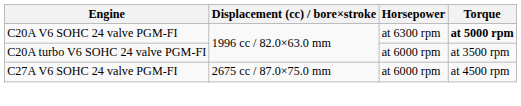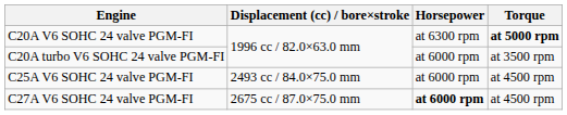 <table class="wikitable">
 <tr>
 <th>Engine</th>
 <th>Displacement (cc) / bore×stroke</th>
 <th>Horsepower</th>
 <th>Torque</th>
 </tr>
 <tr>
 <td>C20A V6 SOHC 24 valve PGM-FI</td>
 <td rowspan="2">1996 cc / 82.0×63.0 mm</td>
 <td> at 6300 rpm</td>
 <td><strong> at 5000 rpm</strong></td>
 </tr>
 <tr>
 <td>C20A turbo V6 SOHC 24 valve PGM-FI</td>
 <td> at 6000 rpm</td>
 <td> at 3500 rpm</td>
 </tr>
 <tr>
-<td>C27A V6 SOHC 24 valve PGM-FI</td>
-<td>2675 cc / 87.0×75.0 mm</td>
+<td>C25A V6 SOHC 24 valve PGM-FI</td>
+<td>2493 cc / 84.0×75.0 mm</td>
 <td> at 6000 rpm</td>
 <td> at 4500 rpm</td>
 </tr>
+<tr>
+<td>C27A V6 SOHC 24 valve PGM-FI</td>
+<td>2675 cc / 87.0×75.0 mm</td>
+<td><strong> at 6000 rpm</strong></td>
+<td> at 4500 rpm</td>
+</tr>
 </table>
